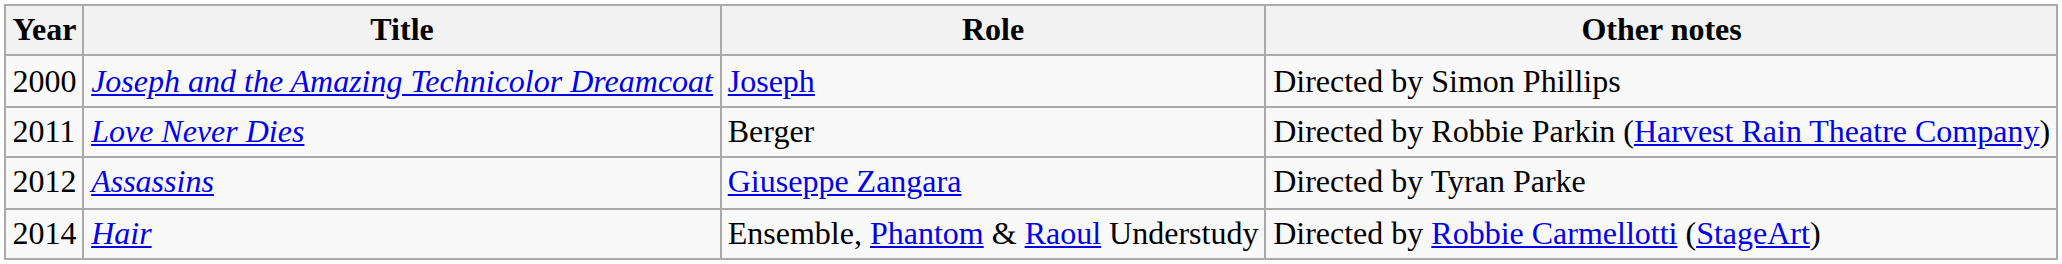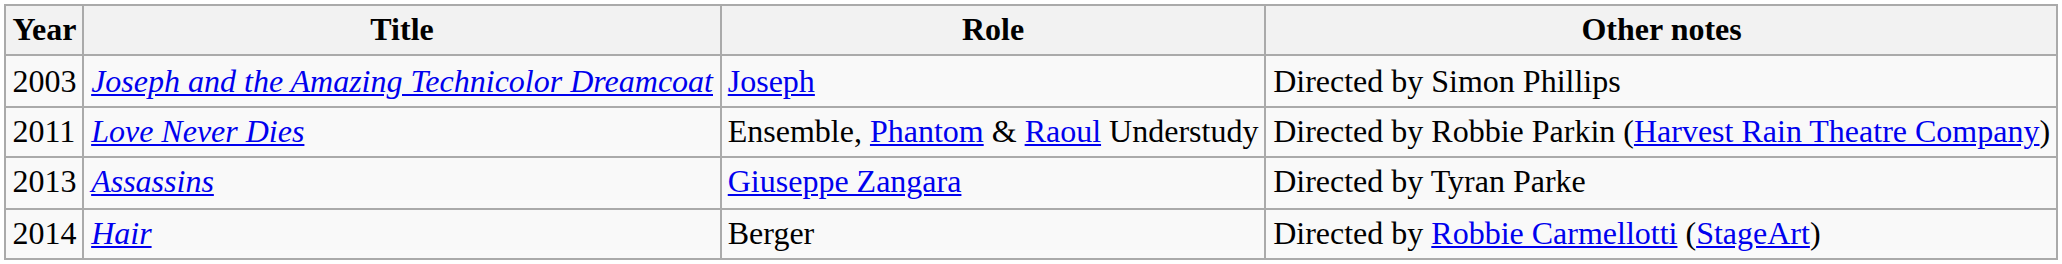 <table class="wikitable">
 <tr>
 <th>Year</th>
 <th>Title</th>
 <th>Role</th>
 <th>Other notes</th>
 </tr>
 <tr>
-<td>2000</td>
+<td>2003</td>
 <td><em><a href='#'>Joseph and the Amazing Technicolor Dreamcoat</a></em></td>
 <td><a href='#'>Joseph</a></td>
 <td>Directed by Simon Phillips</td>
 </tr>
 <tr>
 <td>2011</td>
 <td><em><a href='#'>Love Never Dies</a></em></td>
-<td>Berger</td>
+<td>Ensemble, <a href='#'>Phantom</a> & <a href='#'>Raoul</a> Understudy</td>
 <td>Directed by Robbie Parkin (<a href='#'>Harvest Rain Theatre Company</a>)</td>
 </tr>
 <tr>
-<td>2012</td>
+<td>2013</td>
 <td><em><a href='#'>Assassins</a></em></td>
 <td><a href='#'>Giuseppe Zangara</a></td>
 <td>Directed by Tyran Parke</td>
 </tr>
 <tr>
 <td>2014</td>
 <td><em><a href='#'>Hair</a></em></td>
-<td>Ensemble, <a href='#'>Phantom</a> & <a href='#'>Raoul</a> Understudy</td>
+<td>Berger</td>
 <td>Directed by <a href='#'>Robbie Carmellotti</a> (<a href='#'>StageArt</a>)</td>
 </tr>
 <tr>
 </tr>
 </table>
